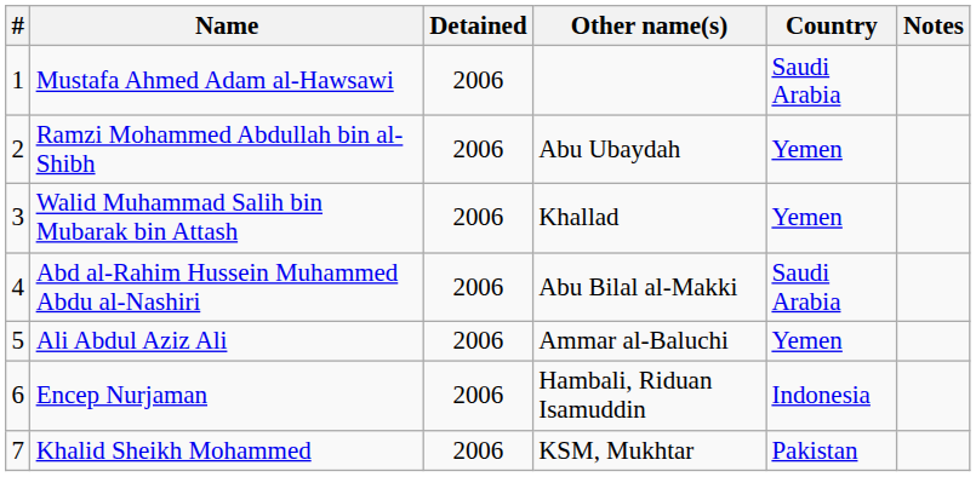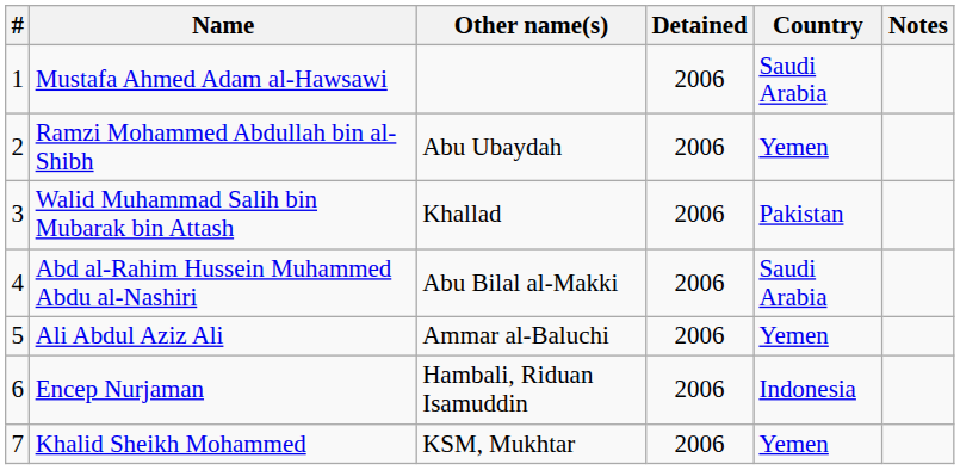 <table class="wikitable sortable">
 <tr>
 <th>#</th>
 <th>Name</th>
+<th>Other name(s)</th>
 <th>Detained</th>
-<th>Other name(s)</th>
 <th>Country</th>
 <th>Notes</th>
 </tr>
 <tr>
 <td align="center">1</td>
 <td><a href='#'>Mustafa Ahmed Adam al-Hawsawi</a></td>
+<td></td>
 <td align="center">2006</td>
-<td></td>
 <td><a href='#'>Saudi Arabia</a></td>
 <td></td>
 </tr>
 <tr>
 <td align="center">2</td>
 <td><a href='#'>Ramzi Mohammed Abdullah bin al-Shibh</a></td>
+<td>Abu Ubaydah</td>
 <td align="center">2006</td>
-<td>Abu Ubaydah</td>
 <td><a href='#'>Yemen</a></td>
 <td></td>
 </tr>
 <tr>
 <td align="center">3</td>
 <td><a href='#'>Walid Muhammad Salih bin Mubarak bin Attash</a></td>
+<td>Khallad</td>
 <td align="center">2006</td>
-<td>Khallad</td>
-<td><a href='#'>Yemen</a></td>
+<td><a href='#'>Pakistan</a></td>
 <td></td>
 </tr>
 <tr>
 <td align="center">4</td>
 <td><a href='#'>Abd al-Rahim Hussein Muhammed Abdu al-Nashiri</a></td>
+<td>Abu Bilal al-Makki</td>
 <td align="center">2006</td>
-<td>Abu Bilal al-Makki</td>
 <td><a href='#'>Saudi Arabia</a></td>
 <td></td>
 </tr>
 <tr>
 <td align="center">5</td>
 <td><a href='#'>Ali Abdul Aziz Ali</a></td>
+<td>Ammar al-Baluchi</td>
 <td align="center">2006</td>
-<td>Ammar al-Baluchi</td>
 <td><a href='#'>Yemen</a></td>
 <td></td>
 </tr>
 <tr>
 <td align="center">6</td>
 <td><a href='#'>Encep Nurjaman</a></td>
+<td>Hambali, Riduan Isamuddin</td>
 <td align="center">2006</td>
-<td>Hambali, Riduan Isamuddin</td>
 <td><a href='#'>Indonesia</a></td>
 <td></td>
 </tr>
 <tr>
 <td align="center">7</td>
 <td><a href='#'>Khalid Sheikh Mohammed</a></td>
+<td>KSM, Mukhtar</td>
 <td align="center">2006</td>
-<td>KSM, Mukhtar</td>
-<td><a href='#'>Pakistan</a></td>
+<td><a href='#'>Yemen</a></td>
 <td></td>
 </tr>
 </table>
